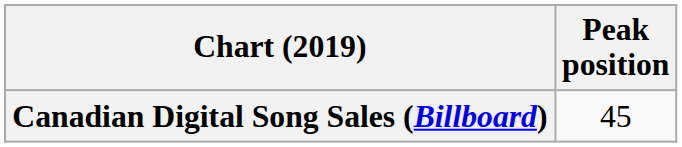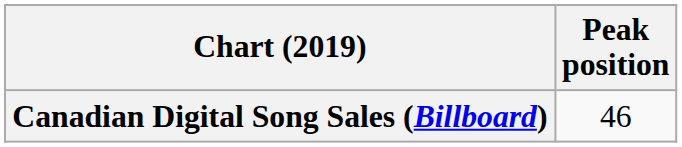 <table class="wikitable plainrowheaders" style="text-align:center">
 <tr>
 <th>Chart (2019)</th>
 <th>Peak<br>position</th>
 </tr>
 <tr>
 <th scope="row">Canadian Digital Song Sales (<em><a href='#'>Billboard</a></em>)</th>
-<td>45</td>
+<td>46</td>
 </tr>
 </table>
